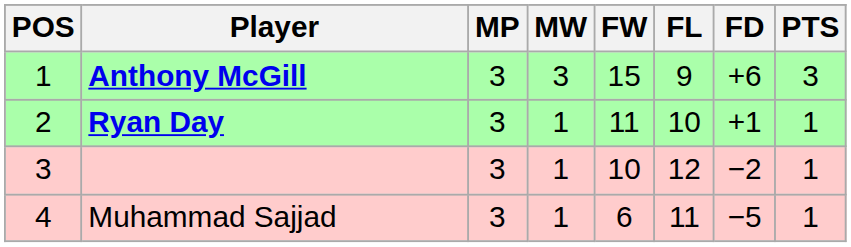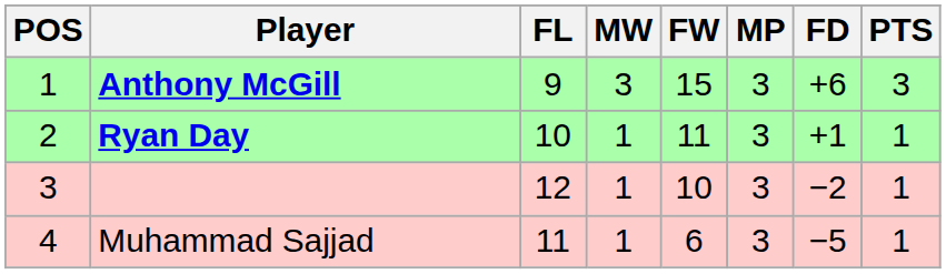 <table class="wikitable" style="text-align: center;">
 <tr>
 <th width=25>POS</th>
 <th width=200>Player</th>
-<th width=25>MP</th>
+<th width=25>FL</th>
 <th width=25>MW</th>
 <th width=25>FW</th>
-<th width=25>FL</th>
+<th width=25>MP</th>
 <th width=25>FD</th>
 <th width=25>PTS</th>
 </tr>
 <tr style="background:#aaffaa;">
 <td>1</td>
 <td style="text-align:left;"> <strong><a href='#'>Anthony McGill</a></strong></td>
-<td>3</td>
+<td>9</td>
 <td>3</td>
 <td>15</td>
-<td>9</td>
+<td>3</td>
 <td>+6</td>
 <td>3</td>
 </tr>
 <tr style="background:#aaffaa;">
 <td>2</td>
 <td style="text-align:left;"> <strong><a href='#'>Ryan Day</a></strong></td>
-<td>3</td>
+<td>10</td>
 <td>1</td>
 <td>11</td>
-<td>10</td>
+<td>3</td>
 <td>+1</td>
 <td>1</td>
 </tr>
 <tr style="background:#fcc;">
 <td>3</td>
 <td style="text-align:left;"></td>
-<td>3</td>
+<td>12</td>
 <td>1</td>
 <td>10</td>
-<td>12</td>
+<td>3</td>
 <td>−2</td>
 <td>1</td>
 </tr>
 <tr style="background:#fcc;">
 <td>4</td>
 <td style="text-align:left;"> Muhammad Sajjad</td>
-<td>3</td>
+<td>11</td>
 <td>1</td>
 <td>6</td>
-<td>11</td>
+<td>3</td>
 <td>−5</td>
 <td>1</td>
 </tr>
 </table>
